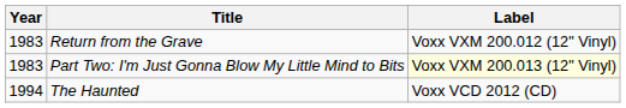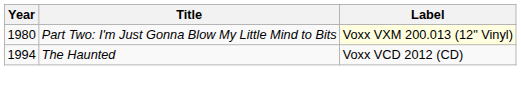 <table class="wikitable" style="font-size:95%;">
 <tr>
 <th>Year</th>
 <th>Title</th>
 <th>Label</th>
 </tr>
 <tr>
-<td>1983</td>
-<td><em>Return from the Grave</em></td>
-<td>Voxx VXM 200.012 (12" Vinyl)</td>
-</tr>
-<tr>
-<td>1983</td>
+<td>1980</td>
 <td><em>Part Two: I'm Just Gonna Blow My Little Mind to Bits</em></td>
 <td style="background: lightyellow;">Voxx VXM 200.013 (12" Vinyl)</td>
 </tr>
 <tr>
 <td>1994</td>
 <td><em>The Haunted</em></td>
 <td>Voxx VCD 2012 (CD)</td>
 </tr>
 </table>
